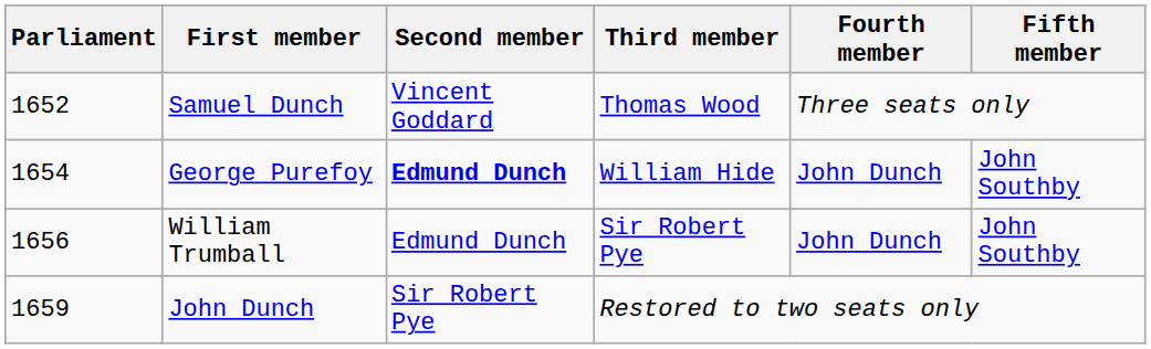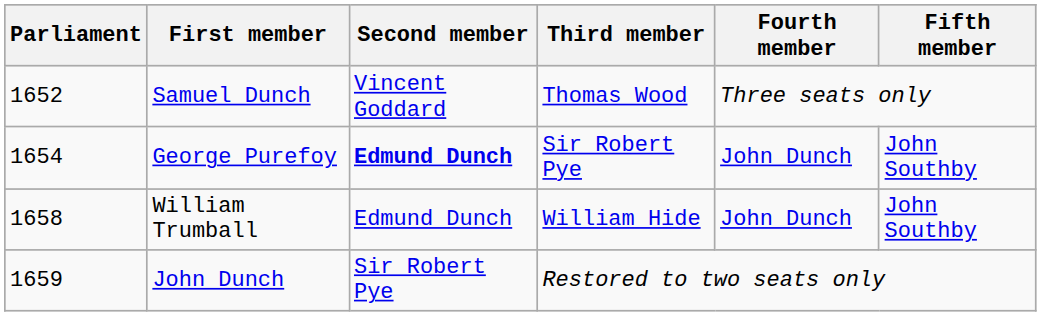 <table class="wikitable">
 <tr>
 <th>Parliament</th>
 <th>First member</th>
 <th>Second member</th>
 <th>Third member</th>
 <th>Fourth member</th>
 <th>Fifth member</th>
 </tr>
 <tr>
 <td>1652</td>
 <td><a href='#'>Samuel Dunch</a></td>
 <td><a href='#'>Vincent Goddard</a></td>
 <td><a href='#'>Thomas Wood</a></td>
 <td colspan = "2"><em>Three seats only</em></td>
 </tr>
 <tr>
 <td>1654</td>
 <td><a href='#'>George Purefoy</a></td>
 <td><strong><a href='#'>Edmund Dunch</a></strong></td>
-<td><a href='#'>William Hide</a></td>
+<td><a href='#'>Sir Robert Pye</a></td>
 <td><a href='#'>John Dunch</a></td>
 <td><a href='#'>John Southby</a></td>
 </tr>
 <tr>
-<td>1656</td>
+<td>1658</td>
 <td>William Trumball</td>
 <td><a href='#'>Edmund Dunch</a></td>
-<td><a href='#'>Sir Robert Pye</a></td>
+<td><a href='#'>William Hide</a></td>
 <td><a href='#'>John Dunch</a></td>
 <td><a href='#'>John Southby</a></td>
 </tr>
 <tr>
 <td>1659</td>
 <td><a href='#'>John Dunch</a></td>
 <td><a href='#'>Sir Robert Pye</a></td>
 <td colspan = "3"><em>Restored to two seats only</em></td>
 </tr>
 </table>
